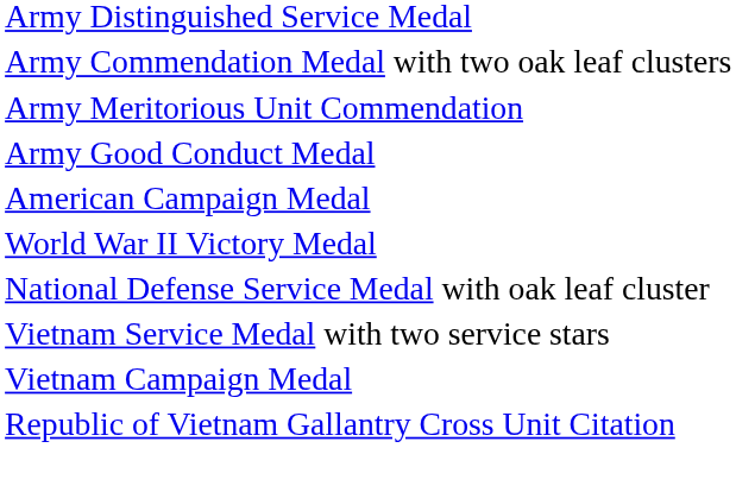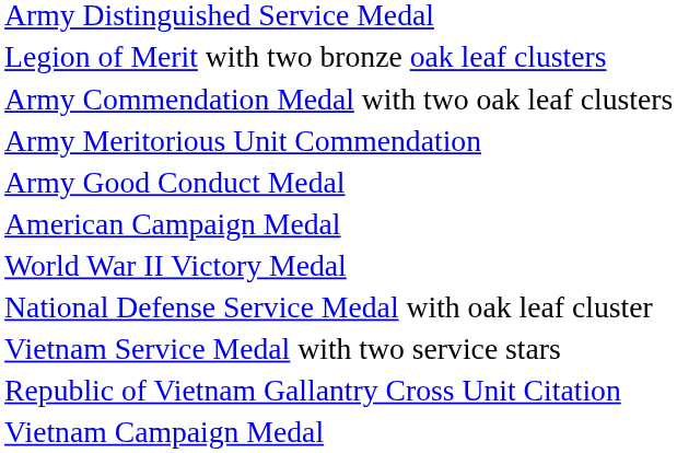 <table>
 <tr>
 <td></td>
 <td><a href='#'>Army Distinguished Service Medal</a></td>
+</tr>
+<tr>
+<td></td>
+<td><a href='#'>Legion of Merit</a> with two bronze <a href='#'>oak leaf clusters</a></td>
 </tr>
 <tr>
 <td></td>
 <td><a href='#'>Army Commendation Medal</a> with two oak leaf clusters</td>
 </tr>
 <tr>
 <td></td>
 <td><a href='#'>Army Meritorious Unit Commendation</a></td>
 </tr>
 <tr>
 <td></td>
 <td><a href='#'>Army Good Conduct Medal</a></td>
 </tr>
 <tr>
 <td></td>
 <td><a href='#'>American Campaign Medal</a></td>
 </tr>
 <tr>
 <td></td>
 <td><a href='#'>World War II Victory Medal</a></td>
 </tr>
 <tr>
 <td></td>
 <td><a href='#'>National Defense Service Medal</a> with oak leaf cluster</td>
 </tr>
 <tr>
 <td></td>
 <td><a href='#'>Vietnam Service Medal</a> with two service stars</td>
 </tr>
 <tr>
 <td></td>
-<td><a href='#'>Vietnam Campaign Medal</a></td>
+<td><a href='#'>Republic of Vietnam Gallantry Cross Unit Citation</a></td>
 </tr>
 <tr>
 <td></td>
-<td><a href='#'>Republic of Vietnam Gallantry Cross Unit Citation</a></td>
+<td><a href='#'>Vietnam Campaign Medal</a></td>
 </tr>
 </table>
